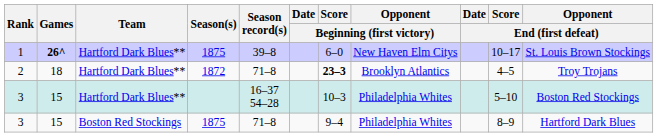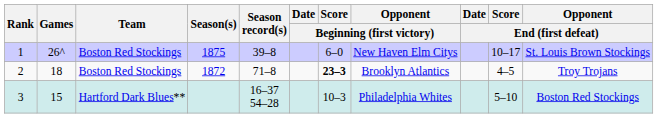 <table class="wikitable sortable" style="font-size:95%">
 <tr>
 <th rowspan="2">Rank</th>
 <th rowspan="2">Games</th>
 <th rowspan="2">Team</th>
 <th rowspan="2">Season(s)</th>
 <th rowspan="2">Season<br>record(s)</th>
 <th>Date</th>
 <th class="unsortable">Score</th>
 <th>Opponent</th>
 <th>Date</th>
 <th class="unsortable">Score</th>
 <th>Opponent</th>
 </tr>
 <tr class="unsortable">
 <th colspan="3">Beginning (first victory)</th>
 <th colspan="3">End (first defeat)</th>
 </tr>
 <tr bgcolor="#ccccff">
 <td align="center">1</td>
-<td align="center"><strong>26^</strong></td>
-<td><a href='#'>Hartford Dark Blues</a>**</td>
+<td align="center">26^</td>
+<td><a href='#'>Boston Red Stockings</a></td>
 <td align="center"><a href='#'>1875</a></td>
 <td align="center">39–8</td>
 <td align="center"></td>
 <td align="center">6–0</td>
 <td align="center"><a href='#'>New Haven Elm Citys</a></td>
 <td align="center"></td>
 <td align="center">10–17</td>
 <td align="center"><a href='#'>St. Louis Brown Stockings</a></td>
 </tr>
 <tr>
 <td align="center">2</td>
 <td align="center">18</td>
-<td><a href='#'>Hartford Dark Blues</a>**</td>
+<td><a href='#'>Boston Red Stockings</a></td>
 <td align="center"><a href='#'>1872</a></td>
 <td align="center">71–8</td>
 <td align="center"></td>
 <td align="center"><strong>23–3</strong></td>
 <td align="center"><a href='#'>Brooklyn Atlantics</a></td>
 <td align="center"></td>
 <td align="center">4–5</td>
 <td align="center"><a href='#'>Troy Trojans</a></td>
 </tr>
 <tr bgcolor="#cfecec">
 <td align="center">3 </td>
 <td align="center">15</td>
 <td><a href='#'>Hartford Dark Blues</a>**</td>
 <td align="center"></td>
 <td align="center">16–37<br>54–28</td>
 <td align="center"></td>
 <td align="center">10–3</td>
 <td align="center"><a href='#'>Philadelphia Whites</a></td>
 <td align="center"></td>
 <td align="center">5–10</td>
 <td align="center"><a href='#'>Boston Red Stockings</a></td>
 </tr>
-<tr>
-<td align="center">3 </td>
-<td align="center">15</td>
-<td><a href='#'>Boston Red Stockings</a></td>
-<td align="center"><a href='#'>1875</a></td>
-<td align="center">71–8</td>
-<td align="center"></td>
-<td align="center">9–4</td>
-<td align="center"><a href='#'>Philadelphia Whites</a></td>
-<td align="center"></td>
-<td align="center">8–9</td>
-<td align="center"><a href='#'>Hartford Dark Blues</a></td>
-</tr>
 </table>
